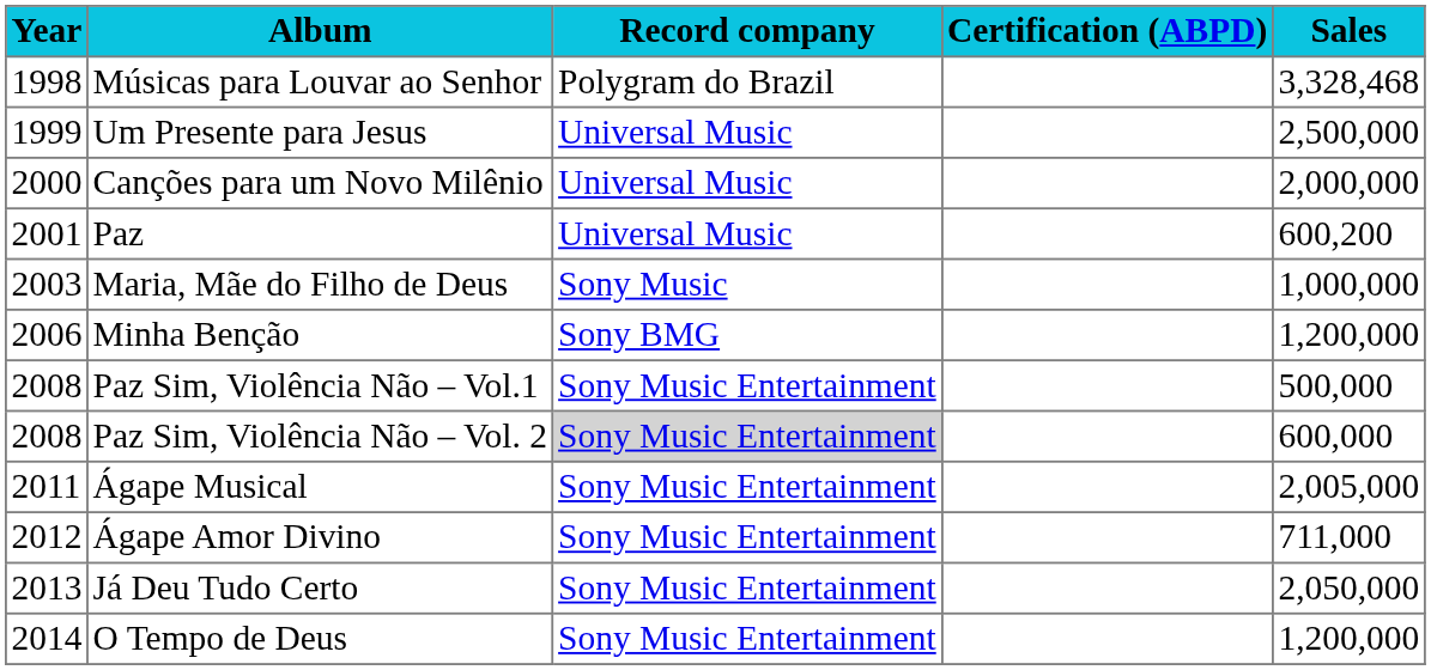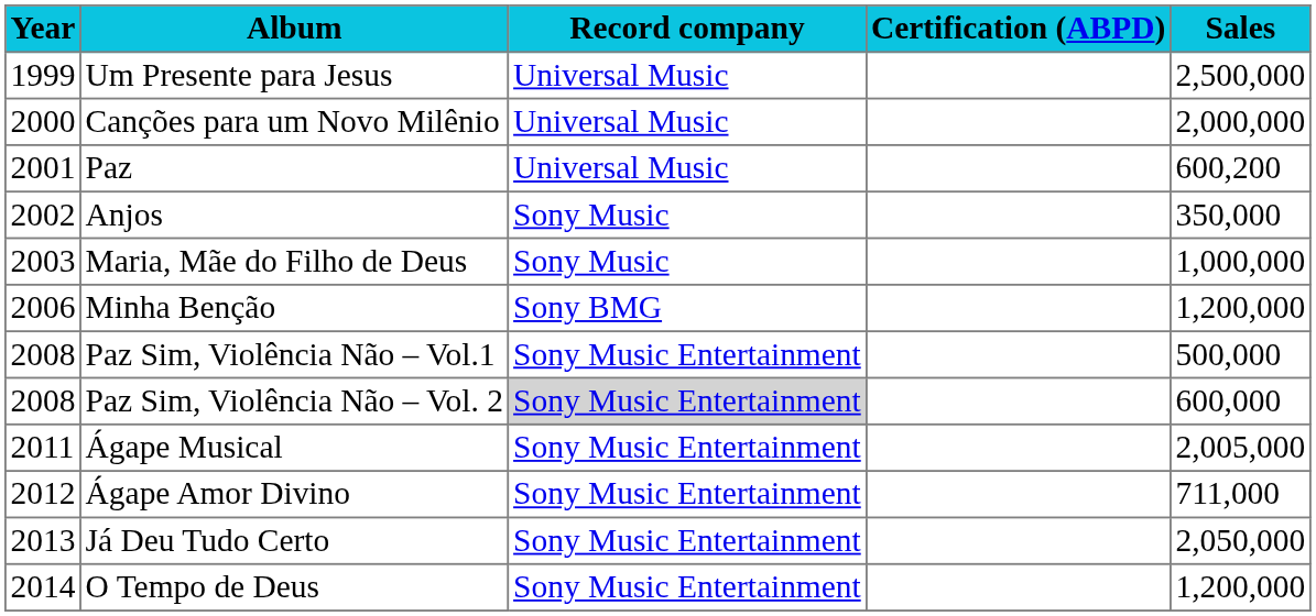 <table style = "border-collapse: collapse;" border = "1" cellpadding = "2">
 <tr Bgcolor = "# B0C4DE">
 <th>Year</th>
 <th>Album</th>
 <th>Record company</th>
 <th>Certification (<a href='#'>ABPD</a>)</th>
 <th>Sales</th>
-</tr>
-<tr>
-<td>1998</td>
-<td>Músicas para Louvar ao Senhor</td>
-<td>Polygram do Brazil</td>
-<td></td>
-<td>3,328,468</td>
 </tr>
 <tr>
 <td>1999</td>
 <td>Um Presente para Jesus</td>
 <td><a href='#'>Universal Music</a></td>
 <td></td>
 <td>2,500,000</td>
 </tr>
 <tr>
 <td>2000</td>
 <td>Canções para um Novo Milênio</td>
 <td><a href='#'>Universal Music</a></td>
 <td></td>
 <td>2,000,000</td>
 </tr>
 <tr>
 <td>2001</td>
 <td>Paz</td>
 <td><a href='#'>Universal Music</a></td>
 <td></td>
 <td>600,200</td>
+</tr>
+<tr>
+<td>2002</td>
+<td>Anjos</td>
+<td><a href='#'>Sony Music</a></td>
+<td></td>
+<td>350,000</td>
 </tr>
 <tr>
 <td>2003</td>
 <td>Maria, Mãe do Filho de Deus</td>
 <td><a href='#'>Sony Music</a></td>
 <td></td>
 <td>1,000,000</td>
 </tr>
 <tr>
 <td>2006</td>
 <td>Minha Benção</td>
 <td><a href='#'>Sony BMG</a></td>
 <td></td>
 <td>1,200,000</td>
 </tr>
 <tr>
 <td>2008</td>
 <td>Paz Sim, Violência Não – Vol.1</td>
 <td><a href='#'>Sony Music Entertainment</a></td>
 <td></td>
 <td>500,000</td>
 </tr>
 <tr>
 <td>2008</td>
 <td>Paz Sim, Violência Não – Vol. 2</td>
 <td style="background: lightgrey;"><a href='#'>Sony Music Entertainment</a></td>
 <td></td>
 <td>600,000</td>
 </tr>
 <tr>
 <td>2011</td>
 <td>Ágape Musical</td>
 <td><a href='#'>Sony Music Entertainment</a></td>
 <td></td>
 <td>2,005,000</td>
 </tr>
 <tr>
 <td>2012</td>
 <td>Ágape Amor Divino</td>
 <td><a href='#'>Sony Music Entertainment</a></td>
 <td></td>
 <td>711,000</td>
 </tr>
 <tr>
 <td>2013</td>
 <td>Já Deu Tudo Certo</td>
 <td><a href='#'>Sony Music Entertainment</a></td>
 <td></td>
 <td>2,050,000</td>
 </tr>
 <tr>
 <td>2014</td>
 <td>O Tempo de Deus</td>
 <td><a href='#'>Sony Music Entertainment</a></td>
 <td></td>
 <td>1,200,000</td>
 </tr>
 </table>
